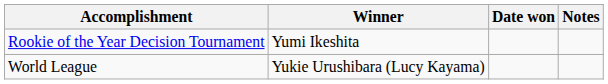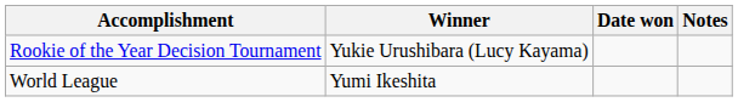 <table class="wikitable">
 <tr>
 <th>Accomplishment</th>
 <th>Winner</th>
 <th>Date won</th>
 <th>Notes</th>
 </tr>
 <tr>
 <td><a href='#'>Rookie of the Year Decision Tournament</a></td>
-<td>Yumi Ikeshita</td>
+<td>Yukie Urushibara (Lucy Kayama)</td>
 <td></td>
 <td></td>
 </tr>
 <tr>
 <td>World League</td>
-<td>Yukie Urushibara (Lucy Kayama)</td>
+<td>Yumi Ikeshita</td>
 <td></td>
 <td></td>
 </tr>
 </table>
